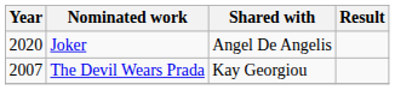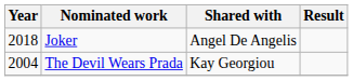 <table class="wikitable sortable">
 <tr>
 <th>Year</th>
 <th>Nominated work</th>
 <th>Shared with</th>
 <th>Result</th>
 </tr>
 <tr>
-<td>2020</td>
+<td>2018</td>
 <td><a href='#'>Joker</a></td>
 <td>Angel De Angelis</td>
 <td></td>
 </tr>
 <tr>
-<td>2007</td>
+<td>2004</td>
 <td><a href='#'>The Devil Wears Prada</a></td>
 <td>Kay Georgiou</td>
 <td></td>
 </tr>
 <tr>
 </tr>
 </table>
